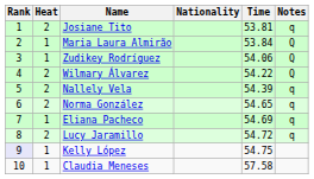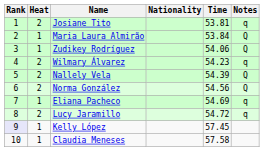 <table class="wikitable sortable" style="text-align:center;font-size:95%">
 <tr>
 <th>Rank</th>
 <th>Heat</th>
 <th>Name</th>
 <th>Nationality</th>
 <th>Time</th>
 <th>Notes</th>
 </tr>
 <tr bgcolor=ccffcc>
 <td>1</td>
 <td>2</td>
 <td align=left><a href='#'>Josiane Tito</a></td>
 <td align=left></td>
 <td>53.81</td>
 <td>q</td>
 </tr>
 <tr bgcolor=ccffcc>
 <td>2</td>
 <td>1</td>
 <td align=left><a href='#'>Maria Laura Almirão</a></td>
 <td align=left></td>
 <td>53.84</td>
 <td>Q</td>
 </tr>
 <tr bgcolor=ccffcc>
 <td>3</td>
 <td>1</td>
 <td align=left><a href='#'>Zudikey Rodríguez</a></td>
 <td align=left></td>
 <td>54.06</td>
 <td>Q</td>
 </tr>
 <tr bgcolor=ccffcc>
 <td>4</td>
 <td>2</td>
 <td align=left><a href='#'>Wilmary Álvarez</a></td>
 <td align=left></td>
-<td>54.22</td>
-<td>Q</td>
+<td>54.23</td>
+<td>q</td>
 </tr>
 <tr bgcolor=ccffcc>
 <td>5</td>
 <td>2</td>
 <td align=left><a href='#'>Nallely Vela</a></td>
 <td align=left></td>
 <td>54.39</td>
-<td>q</td>
+<td>Q</td>
 </tr>
 <tr bgcolor=ddffdd>
 <td>6</td>
 <td>2</td>
 <td align=left><a href='#'>Norma González</a></td>
 <td align=left></td>
-<td>54.65</td>
-<td>q</td>
+<td>54.56</td>
+<td>Q</td>
 </tr>
 <tr bgcolor=ccffcc>
 <td>7</td>
 <td>1</td>
 <td align=left><a href='#'>Eliana Pacheco</a></td>
 <td align=left></td>
 <td>54.69</td>
 <td>q</td>
 </tr>
 <tr bgcolor=ddffdd>
 <td>8</td>
 <td>2</td>
 <td align=left><a href='#'>Lucy Jaramillo</a></td>
 <td align=left></td>
 <td>54.72</td>
 <td>q</td>
 </tr>
 <tr>
 <td style="background: lavender;">9</td>
 <td>1</td>
 <td align=left><a href='#'>Kelly López</a></td>
 <td align=left></td>
-<td>54.75</td>
+<td>57.45</td>
 <td></td>
 </tr>
 <tr>
 <td>10</td>
 <td>1</td>
 <td align=left><a href='#'>Claudia Meneses</a></td>
 <td align=left></td>
 <td>57.58</td>
 <td></td>
 </tr>
 </table>
